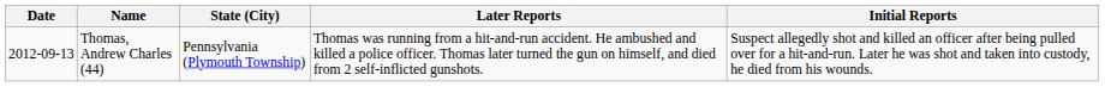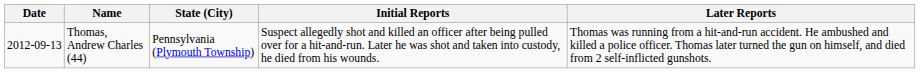 <table class="wikitable sortable" border="1">
 <tr>
 <th>Date</th>
 <th>Name</th>
 <th>State (City)</th>
+<th>Initial Reports</th>
 <th>Later Reports</th>
-<th>Initial Reports</th>
 </tr>
 <tr>
 <td>2012‑09‑13</td>
 <td>Thomas, Andrew Charles (44)</td>
 <td>Pennsylvania (<a href='#'>Plymouth Township</a>)</td>
+<td>Suspect allegedly shot and killed an officer after being pulled over for a hit-and-run. Later he was shot and taken into custody, he died from his wounds.</td>
 <td>Thomas was running from a hit-and-run accident. He ambushed and killed a police officer. Thomas later turned the gun on himself, and died from 2 self-inflicted gunshots.</td>
-<td>Suspect allegedly shot and killed an officer after being pulled over for a hit-and-run. Later he was shot and taken into custody, he died from his wounds.</td>
 </tr>
 </table>
